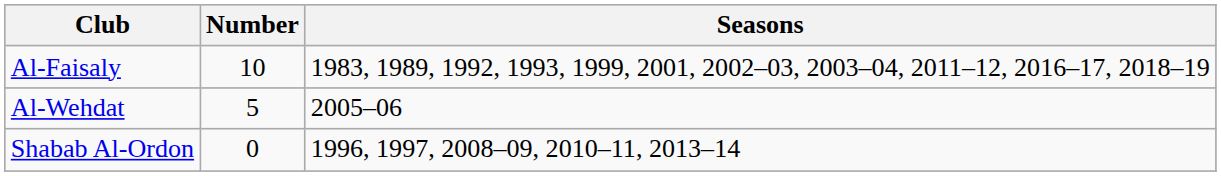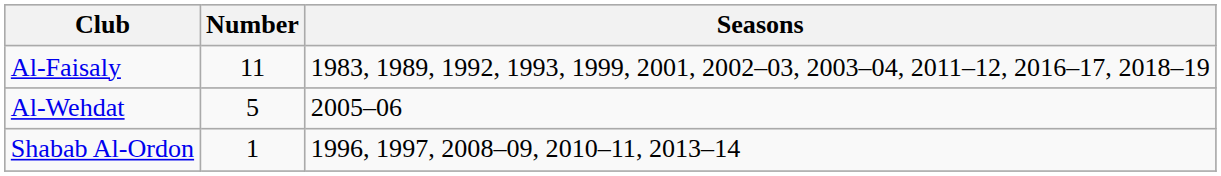 <table class="wikitable sortable">
 <tr>
 <th>Club</th>
 <th>Number</th>
 <th>Seasons</th>
 </tr>
 <tr>
 <td><a href='#'>Al-Faisaly</a></td>
-<td style="text-align:center">10</td>
+<td style="text-align:center">11</td>
 <td>1983, 1989, 1992, 1993, 1999, 2001, 2002–03, 2003–04, 2011–12, 2016–17, 2018–19</td>
 </tr>
 <tr>
 <td><a href='#'>Al-Wehdat</a></td>
 <td style="text-align:center">5</td>
 <td>2005–06</td>
 </tr>
 <tr>
 <td><a href='#'>Shabab Al-Ordon</a></td>
-<td style="text-align:center">0</td>
+<td style="text-align:center">1</td>
 <td>1996, 1997, 2008–09, 2010–11, 2013–14</td>
 </tr>
 </table>
